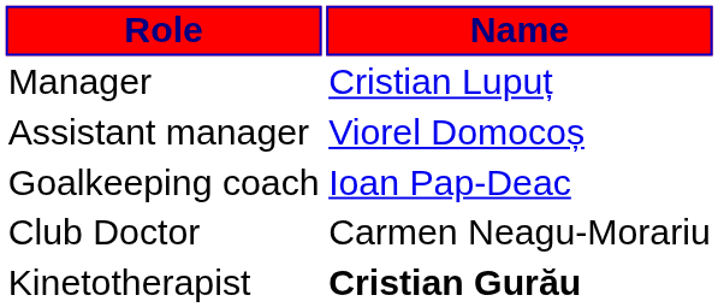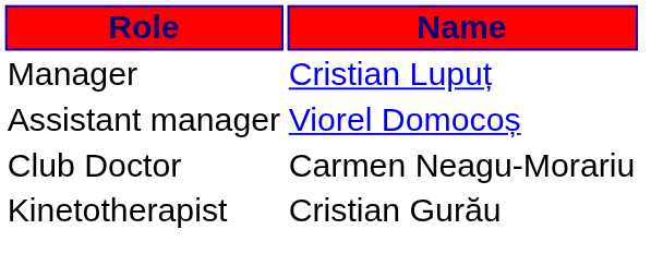 <table class="toccolours">
 <tr>
 <th style="background:#FF0000;color:#000080;border:1px solid #0000CD;">Role</th>
 <th style="background:#FF0000;color:#000080;border:1px solid #0000CD;">Name</th>
 </tr>
 <tr>
 <td>Manager</td>
 <td> <a href='#'>Cristian Lupuț</a></td>
 </tr>
 <tr>
 <td>Assistant manager</td>
 <td> <a href='#'>Viorel Domocoș</a></td>
 </tr>
 <tr>
-<td>Goalkeeping coach</td>
-<td> <a href='#'>Ioan Pap-Deac</a></td>
-</tr>
-<tr>
 <td>Club Doctor</td>
 <td> Carmen Neagu-Morariu</td>
 </tr>
 <tr>
 <td>Kinetotherapist</td>
-<td><strong> Cristian Gurău</strong></td>
+<td> Cristian Gurău</td>
 </tr>
 </table>
